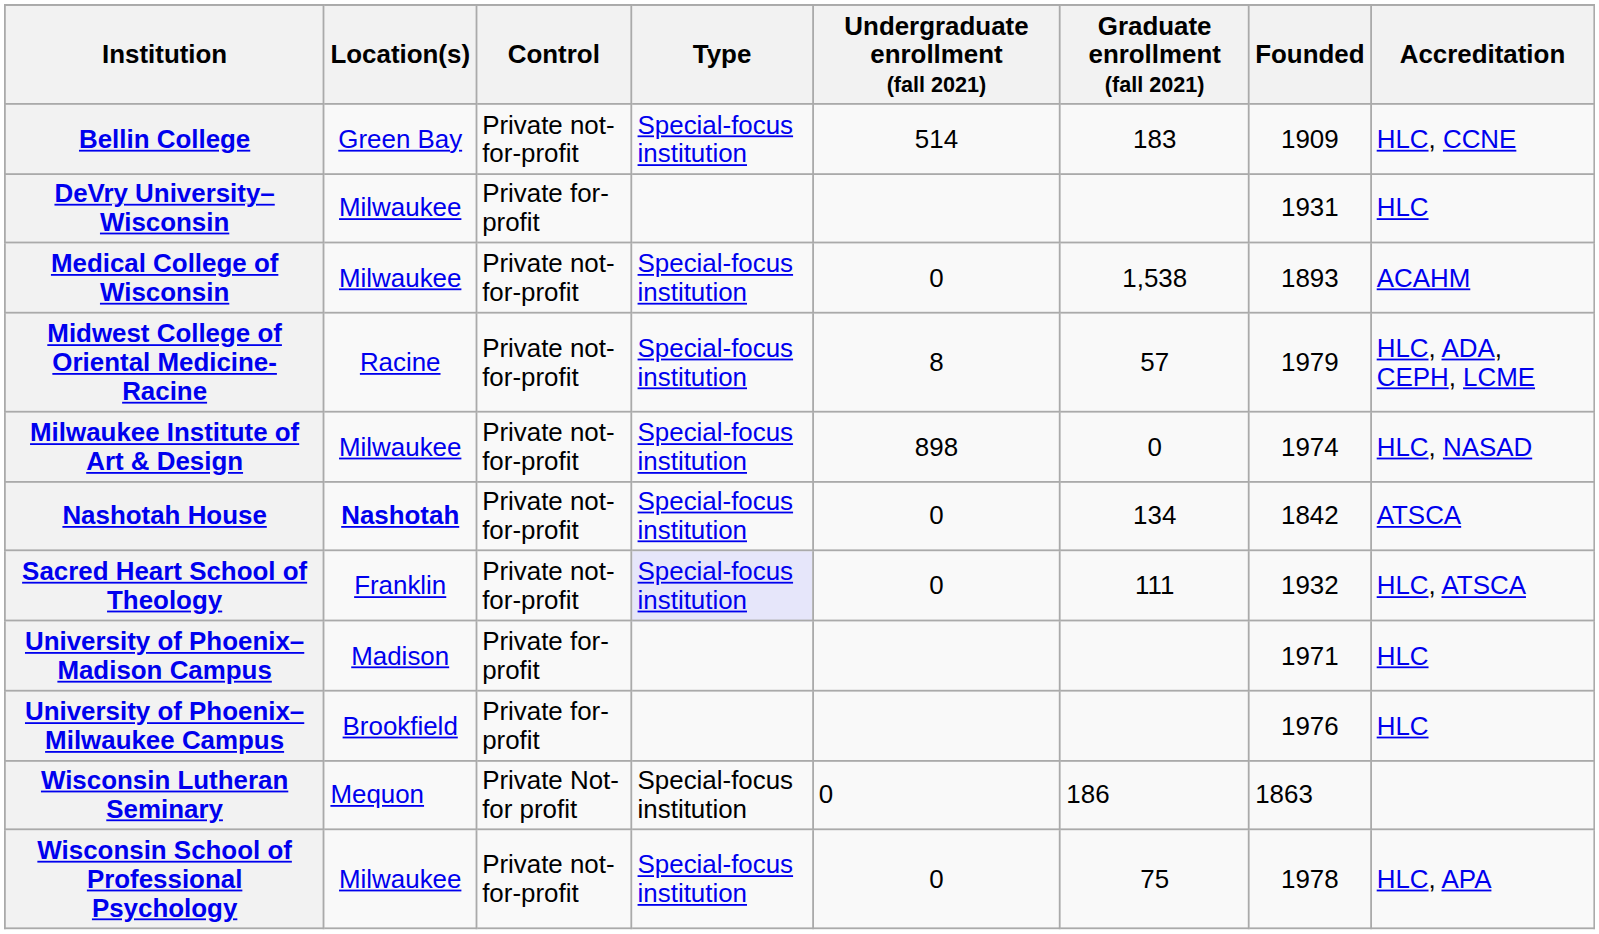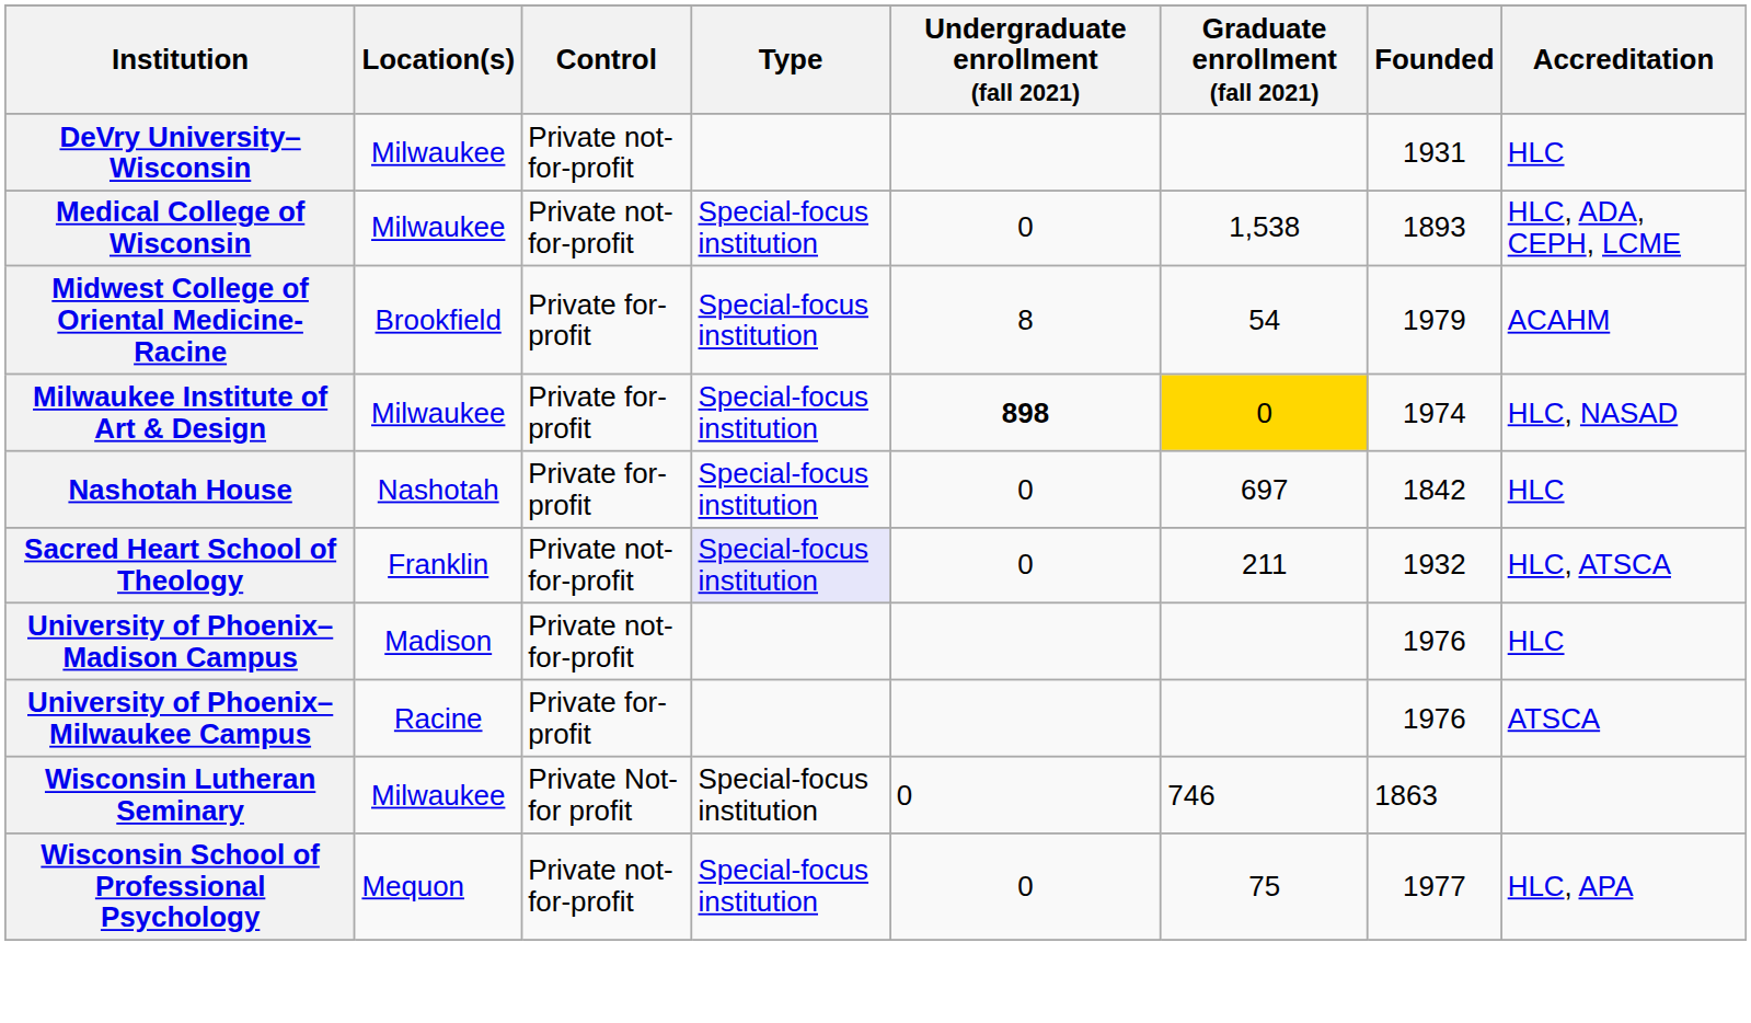 <table class="wikitable sortable plainrowheaders" style="text-align:left; width:100%; font-size:90%">
 <tr>
 </tr>
 <tr>
 <th scope="col">Institution</th>
 <th scope="col">Location(s)</th>
 <th scope="col">Control</th>
 <th scope="col">Type</th>
 <th scope="col">Undergraduate enrollment<br><small>(fall 2021)</small></th>
 <th scope="col">Graduate enrollment<br><small>(fall 2021)</small></th>
 <th scope="col">Founded</th>
 <th scope="col">Accreditation</th>
 </tr>
 <tr>
-<th scope="row"><a href='#'>Bellin College</a></th>
-<td align="center"><a href='#'>Green Bay</a></td>
-<td>Private not-for-profit</td>
-<td><a href='#'>Special-focus institution</a></td>
-<td align="center">514</td>
-<td align="center">183</td>
-<td align="center">1909</td>
-<td><a href='#'>HLC</a>, <a href='#'>CCNE</a></td>
-</tr>
-<tr>
 <th scope="row"><a href='#'>DeVry University–Wisconsin</a></th>
 <td align="center"><a href='#'>Milwaukee</a></td>
-<td>Private for-profit</td>
+<td>Private not-for-profit</td>
 <td></td>
 <td align="center"></td>
 <td align="center"></td>
 <td align="center">1931</td>
 <td><a href='#'>HLC</a></td>
 </tr>
 <tr>
 <th scope="row"><a href='#'>Medical College of Wisconsin</a></th>
 <td align="center"><a href='#'>Milwaukee</a></td>
 <td>Private not-for-profit</td>
 <td><a href='#'>Special-focus institution</a></td>
 <td align="center">0</td>
 <td align="center">1,538</td>
 <td align="center">1893</td>
-<td><a href='#'>ACAHM</a></td>
+<td><a href='#'>HLC</a>, <a href='#'>ADA</a>, <a href='#'>CEPH</a>, <a href='#'>LCME</a></td>
 </tr>
 <tr>
 <th scope="row"><a href='#'>Midwest College of Oriental Medicine-Racine</a></th>
-<td align="center"><a href='#'>Racine</a></td>
-<td>Private not-for-profit</td>
+<td align="center"><a href='#'>Brookfield</a></td>
+<td>Private for-profit</td>
 <td><a href='#'>Special-focus institution</a></td>
 <td align="center">8</td>
-<td align="center">57</td>
+<td align="center">54</td>
 <td align="center">1979</td>
-<td><a href='#'>HLC</a>, <a href='#'>ADA</a>, <a href='#'>CEPH</a>, <a href='#'>LCME</a></td>
+<td><a href='#'>ACAHM</a></td>
 </tr>
 <tr>
 <th scope="row"><a href='#'>Milwaukee Institute of Art & Design</a></th>
 <td align="center"><a href='#'>Milwaukee</a></td>
-<td>Private not-for-profit</td>
+<td>Private for-profit</td>
 <td><a href='#'>Special-focus institution</a></td>
-<td align="center">898</td>
-<td align="center">0</td>
+<td align="center"><strong>898</strong></td>
+<td align="center" style="background: gold;">0</td>
 <td align="center">1974</td>
 <td><a href='#'>HLC</a>, <a href='#'>NASAD</a></td>
 </tr>
 <tr>
 <th scope="row"><a href='#'>Nashotah House</a></th>
-<td align="center"><strong><a href='#'>Nashotah</a></strong></td>
-<td>Private not-for-profit</td>
+<td align="center"><a href='#'>Nashotah</a></td>
+<td>Private for-profit</td>
 <td><a href='#'>Special-focus institution</a></td>
 <td align="center">0</td>
-<td align="center">134</td>
+<td align="center">697</td>
 <td align="center">1842</td>
-<td><a href='#'>ATSCA</a></td>
+<td><a href='#'>HLC</a></td>
 </tr>
 <tr>
 <th scope="row"><a href='#'>Sacred Heart School of Theology</a></th>
 <td align="center"><a href='#'>Franklin</a></td>
 <td>Private not-for-profit</td>
 <td style="background: lavender;"><a href='#'>Special-focus institution</a></td>
 <td align="center">0</td>
-<td align="center">111</td>
+<td align="center">211</td>
 <td align="center">1932</td>
 <td><a href='#'>HLC</a>, <a href='#'>ATSCA</a></td>
 </tr>
 <tr>
 <th scope="row"><a href='#'>University of Phoenix–Madison Campus</a></th>
 <td align="center"><a href='#'>Madison</a></td>
-<td>Private for-profit</td>
-<td></td>
-<td align="center"></td>
-<td align="center"></td>
-<td align="center">1971</td>
-<td><a href='#'>HLC</a></td>
-</tr>
-<tr>
-<th scope="row"><a href='#'>University of Phoenix–Milwaukee Campus</a></th>
-<td align="center"><a href='#'>Brookfield</a></td>
-<td>Private for-profit</td>
+<td>Private not-for-profit</td>
 <td></td>
 <td align="center"></td>
 <td align="center"></td>
 <td align="center">1976</td>
 <td><a href='#'>HLC</a></td>
 </tr>
 <tr>
+<th scope="row"><a href='#'>University of Phoenix–Milwaukee Campus</a></th>
+<td align="center"><a href='#'>Racine</a></td>
+<td>Private for-profit</td>
+<td></td>
+<td align="center"></td>
+<td align="center"></td>
+<td align="center">1976</td>
+<td><a href='#'>ATSCA</a></td>
+</tr>
+<tr>
 <th><a href='#'>Wisconsin Lutheran Seminary</a></th>
-<td><a href='#'>Mequon</a></td>
+<td align="center"><a href='#'>Milwaukee</a></td>
 <td>Private Not-for profit</td>
 <td>Special-focus institution</td>
 <td>0</td>
-<td>186</td>
+<td>746</td>
 <td>1863</td>
 <td></td>
 </tr>
 <tr>
 <th scope="row"><a href='#'>Wisconsin School of Professional Psychology</a></th>
-<td align="center"><a href='#'>Milwaukee</a></td>
+<td><a href='#'>Mequon</a></td>
 <td>Private not-for-profit</td>
 <td><a href='#'>Special-focus institution</a></td>
 <td align="center">0</td>
 <td align="center">75</td>
-<td align="center">1978</td>
+<td align="center">1977</td>
 <td><a href='#'>HLC</a>, <a href='#'>APA</a></td>
 </tr>
 </table>
